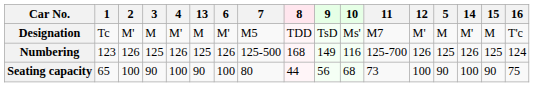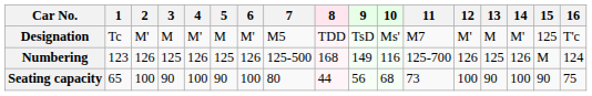 <table class="wikitable">
 <tr>
 <th>Car No.</th>
 <th>1</th>
 <th>2</th>
 <th>3</th>
 <th>4</th>
-<th>13</th>
+<th>5</th>
 <th>6</th>
 <th>7</th>
 <th style="background: #FFE6EE">8</th>
 <th style="background: #E6FFE6">9</th>
 <th style="background: #E6FFE6">10</th>
 <th>11</th>
 <th>12</th>
-<th>5</th>
+<th>13</th>
 <th>14</th>
 <th>15</th>
 <th>16</th>
 </tr>
 <tr>
 <th>Designation</th>
 <td>Tc</td>
 <td>M'</td>
 <td>M</td>
 <td>M'</td>
 <td>M</td>
 <td>M'</td>
 <td>M5</td>
 <td style="background: #FFF5F8">TDD</td>
 <td style="background: #F5FFF5">TsD</td>
 <td style="background: #F5FFF5">Ms'</td>
 <td>M7</td>
 <td>M'</td>
 <td>M</td>
 <td>M'</td>
-<td>M</td>
+<td>125</td>
 <td>T'c</td>
 </tr>
 <tr>
 <th>Numbering</th>
 <td>123</td>
 <td>126</td>
 <td>125</td>
 <td>126</td>
 <td>125</td>
 <td>126</td>
 <td>125-500</td>
 <td style="background: #FFF5F8">168</td>
 <td style="background: #F5FFF5">149</td>
 <td style="background: #F5FFF5">116</td>
 <td>125-700</td>
 <td>126</td>
 <td>125</td>
 <td>126</td>
-<td>125</td>
+<td>M</td>
 <td>124</td>
 </tr>
 <tr>
 <th>Seating capacity</th>
 <td>65</td>
 <td>100</td>
 <td>90</td>
 <td>100</td>
 <td>90</td>
 <td>100</td>
 <td>80</td>
 <td style="background: #FFF5F8">44</td>
 <td style="background: #F5FFF5">56</td>
 <td style="background: #F5FFF5">68</td>
 <td>73</td>
 <td>100</td>
 <td>90</td>
 <td>100</td>
 <td>90</td>
 <td>75</td>
 </tr>
 </table>
